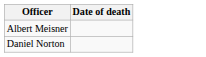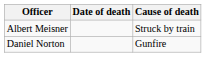 <table class="wikitable">
 <tr>
 <th>Officer</th>
 <th>Date of death</th>
+<th>Cause of death</th>
 </tr>
 <tr>
 <td>Albert Meisner</td>
 <td></td>
+<td>Struck by train</td>
 </tr>
 <tr>
 <td>Daniel Norton</td>
 <td></td>
+<td>Gunfire</td>
 </tr>
 </table>
